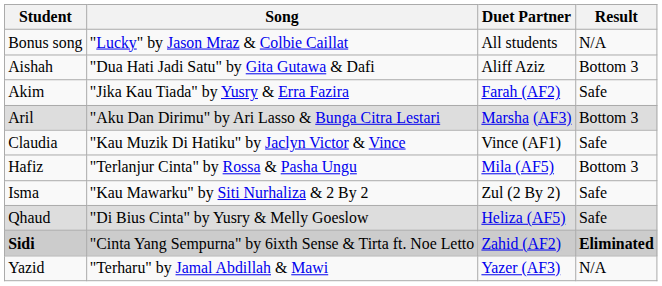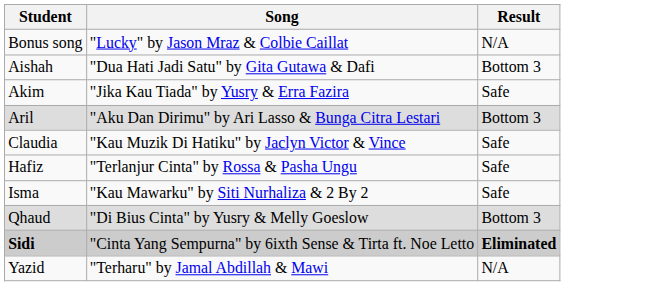 <table class="wikitable">
 <tr>
 <th>Student</th>
 <th>Song</th>
-<th>Duet Partner</th>
 <th>Result</th>
 </tr>
 <tr>
 <td>Bonus song</td>
 <td>"<a href='#'>Lucky</a>" by <a href='#'>Jason Mraz</a> & <a href='#'>Colbie Caillat</a></td>
-<td>All students</td>
 <td>N/A</td>
 </tr>
 <tr>
 <td>Aishah</td>
 <td>"Dua Hati Jadi Satu" by <a href='#'>Gita Gutawa</a> & Dafi</td>
-<td>Aliff Aziz</td>
 <td>Bottom 3</td>
 </tr>
 <tr>
 <td>Akim</td>
 <td>"Jika Kau Tiada" by <a href='#'>Yusry</a> & <a href='#'>Erra Fazira</a></td>
-<td><a href='#'>Farah (AF2)</a></td>
 <td>Safe</td>
 </tr>
 <tr bgcolor="#DDDDDD">
 <td>Aril</td>
 <td>"Aku Dan Dirimu" by Ari Lasso & <a href='#'>Bunga Citra Lestari</a></td>
-<td><a href='#'>Marsha</a> <a href='#'>(AF3)</a></td>
 <td>Bottom 3</td>
 </tr>
 <tr>
 <td>Claudia</td>
 <td>"Kau Muzik Di Hatiku" by <a href='#'>Jaclyn Victor</a> & <a href='#'>Vince</a></td>
-<td>Vince (AF1)</td>
 <td>Safe</td>
 </tr>
 <tr>
 <td>Hafiz</td>
 <td>"Terlanjur Cinta" by <a href='#'>Rossa</a> & <a href='#'>Pasha Ungu</a></td>
-<td><a href='#'>Mila (AF5)</a></td>
-<td>Bottom 3</td>
+<td>Safe</td>
 </tr>
 <tr>
 <td>Isma</td>
 <td>"Kau Mawarku" by <a href='#'>Siti Nurhaliza</a> & 2 By 2</td>
-<td>Zul (2 By 2)</td>
 <td>Safe</td>
 </tr>
 <tr bgcolor="#DDDDDD">
 <td>Qhaud</td>
 <td>"Di Bius Cinta" by Yusry & Melly Goeslow</td>
-<td><a href='#'>Heliza (AF5)</a></td>
-<td>Safe</td>
+<td>Bottom 3</td>
 </tr>
 <tr bgcolor="#CCCCCC">
 <td><strong>Sidi</strong></td>
 <td>"Cinta Yang Sempurna" by 6ixth Sense & Tirta ft. Noe Letto</td>
-<td><a href='#'>Zahid (AF2)</a></td>
 <td><strong>Eliminated</strong></td>
 </tr>
 <tr>
 <td>Yazid</td>
 <td>"Terharu" by <a href='#'>Jamal Abdillah</a> & <a href='#'>Mawi</a></td>
-<td><a href='#'>Yazer (AF3)</a></td>
 <td>N/A</td>
 </tr>
 </table>
